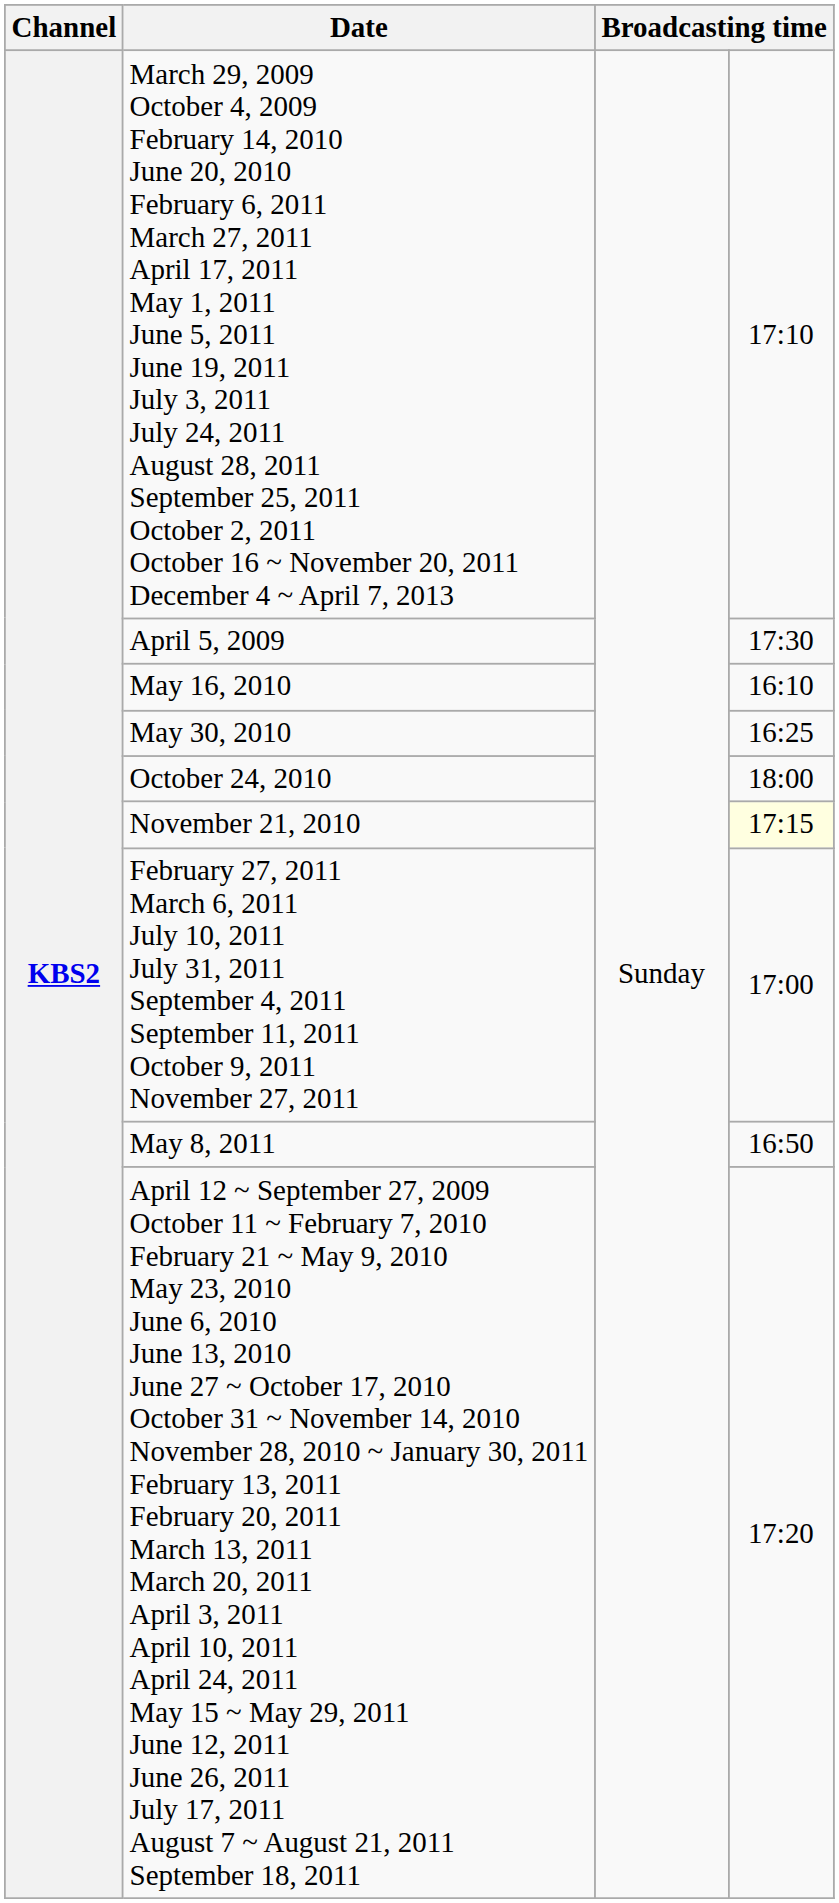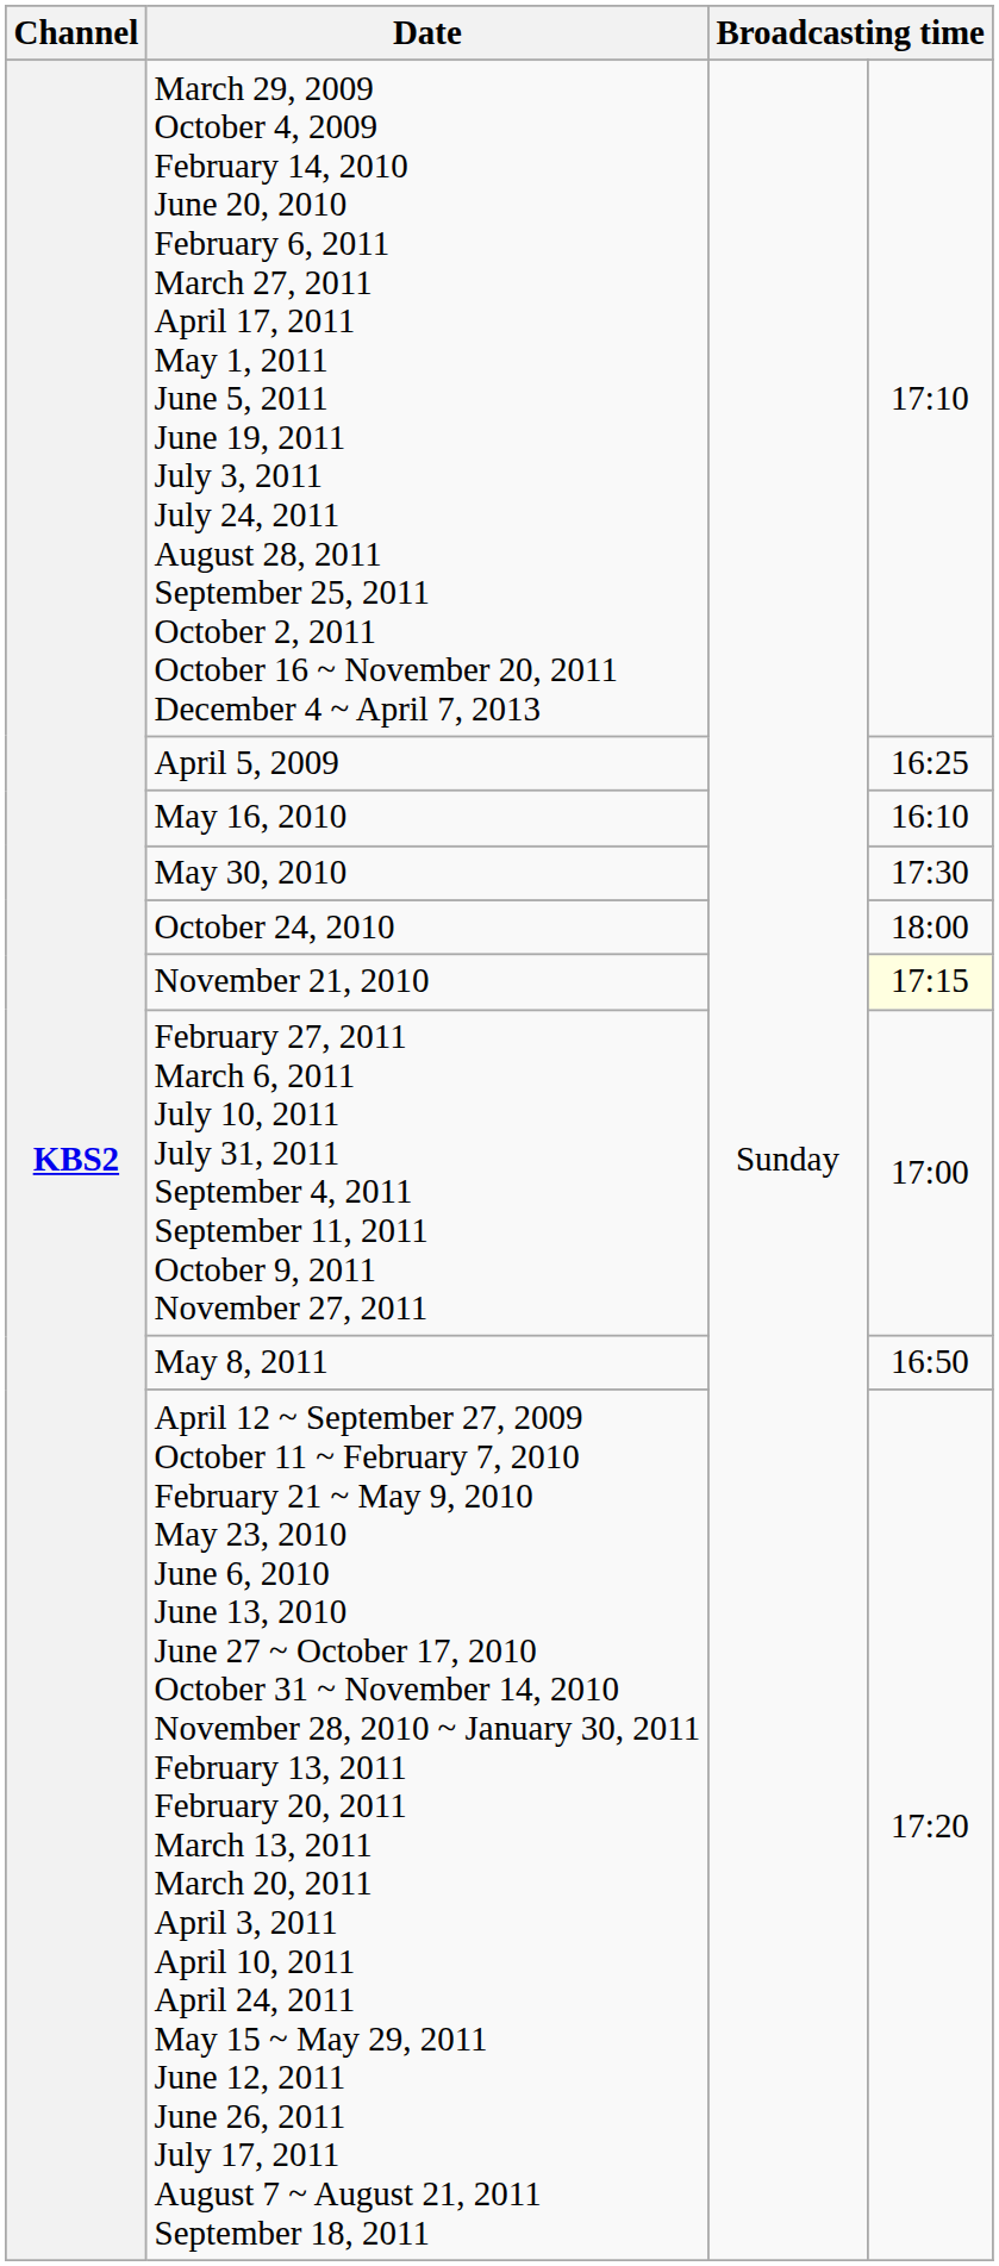 <table class="wikitable">
 <tr>
 <th>Channel</th>
 <th>Date</th>
 <th colspan=2>Broadcasting time</th>
 </tr>
 <tr>
 <th rowspan="9" style="vertical-align: center;"><a href='#'>KBS2</a></th>
 <td>March 29, 2009 <br> October 4, 2009 <br> February 14, 2010 <br> June 20, 2010 <br> February 6, 2011 <br> March 27, 2011 <br> April 17, 2011 <br> May 1, 2011 <br> June 5, 2011 <br> June 19, 2011 <br> July 3, 2011 <br> July 24, 2011 <br> August 28, 2011 <br> September 25, 2011 <br> October 2, 2011 <br> October 16 ~ November 20, 2011 <br> December 4 ~ April 7, 2013</td>
 <td rowspan=9 align=center>Sunday</td>
 <td align=center>17:10</td>
 </tr>
 <tr>
 <td>April 5, 2009</td>
-<td align=center>17:30</td>
+<td align=center>16:25</td>
 </tr>
 <tr>
 <td>May 16, 2010</td>
 <td align=center>16:10</td>
 </tr>
 <tr>
 <td>May 30, 2010</td>
-<td align=center>16:25</td>
+<td align=center>17:30</td>
 </tr>
 <tr>
 <td>October 24, 2010</td>
 <td align=center>18:00</td>
 </tr>
 <tr>
 <td>November 21, 2010</td>
 <td align=center style="background: lightyellow;">17:15</td>
 </tr>
 <tr>
 <td>February 27, 2011 <br> March 6, 2011 <br> July 10, 2011 <br> July 31, 2011 <br> September 4, 2011 <br> September 11, 2011 <br> October 9, 2011 <br> November 27, 2011</td>
 <td align=center>17:00</td>
 </tr>
 <tr>
 <td>May 8, 2011</td>
 <td align=center>16:50</td>
 </tr>
 <tr>
 <td>April 12 ~ September 27, 2009 <br> October 11 ~ February 7, 2010 <br> February 21 ~ May 9, 2010 <br> May 23, 2010 <br> June 6, 2010 <br> June 13, 2010 <br> June 27 ~ October 17, 2010 <br> October 31 ~ November 14, 2010 <br> November 28, 2010 ~ January 30, 2011 <br> February 13, 2011 <br> February 20, 2011 <br> March 13, 2011 <br> March 20, 2011 <br> April 3, 2011 <br> April 10, 2011 <br> April 24, 2011 <br> May 15 ~ May 29, 2011 <br> June 12, 2011 <br> June 26, 2011 <br> July 17, 2011 <br> August 7 ~ August 21, 2011 <br> September 18, 2011</td>
 <td align=center>17:20</td>
 </tr>
 </table>
